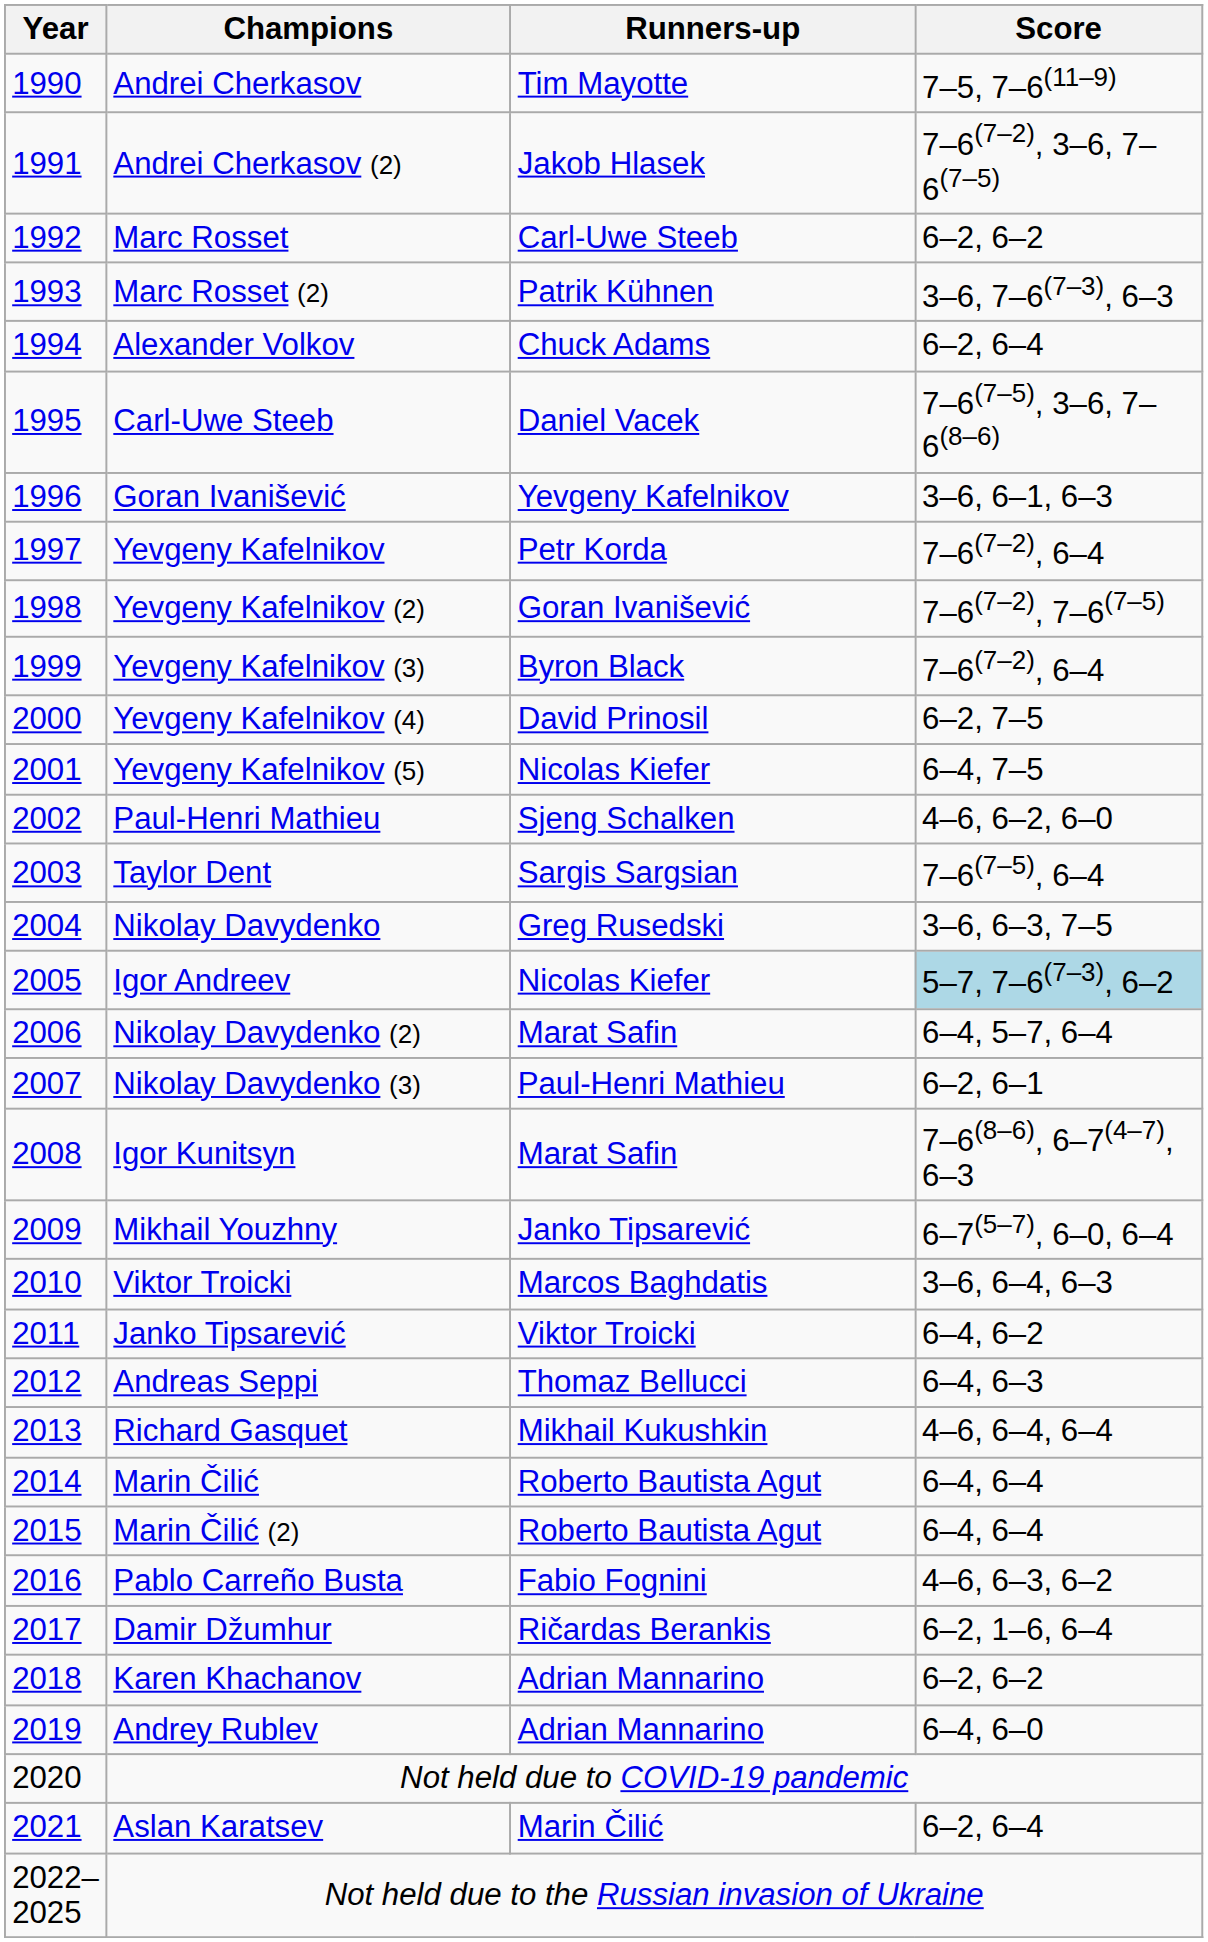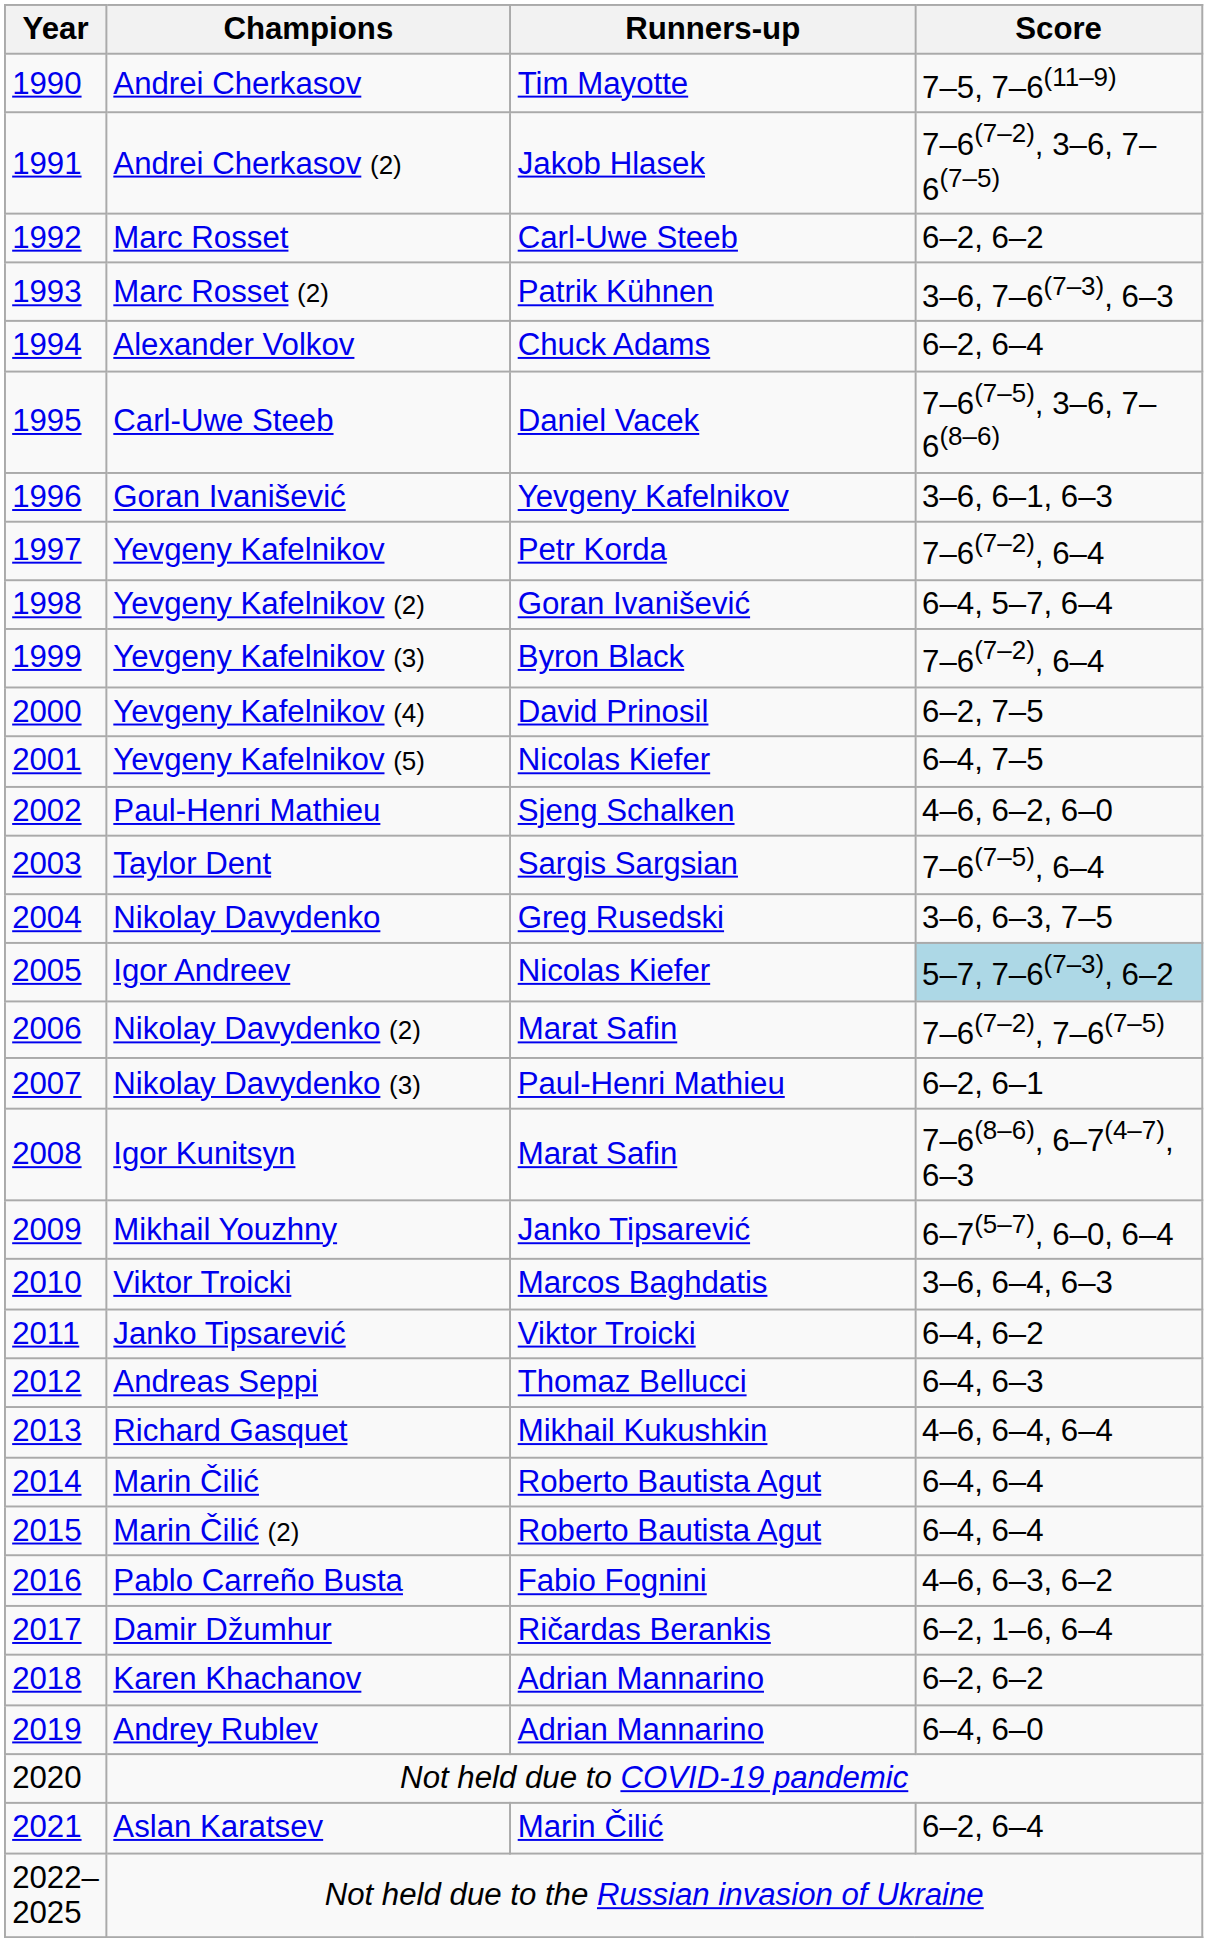 <table class="wikitable nowrap">
 <tr>
 <th style="width:40px">Year</th>
 <th style="width:200px">Champions</th>
 <th style="width:200px">Runners-up</th>
 <th style="width:140px" class="unsortable">Score</th>
 </tr>
 <tr>
 <td><a href='#'>1990</a></td>
 <td>  <a href='#'>Andrei Cherkasov</a></td>
 <td> <a href='#'>Tim Mayotte</a></td>
 <td>7–5, 7–6<sup>(11–9)</sup></td>
 </tr>
 <tr>
 <td><a href='#'>1991</a></td>
 <td>  <a href='#'>Andrei Cherkasov</a> <small>(2)</small></td>
 <td>  <a href='#'>Jakob Hlasek</a></td>
 <td>7–6<sup>(7–2)</sup>, 3–6, 7–6<sup>(7–5)</sup></td>
 </tr>
 <tr>
 <td><a href='#'>1992</a></td>
 <td>  <a href='#'>Marc Rosset</a></td>
 <td>  <a href='#'>Carl-Uwe Steeb</a></td>
 <td>6–2, 6–2</td>
 </tr>
 <tr>
 <td><a href='#'>1993</a></td>
 <td>  <a href='#'>Marc Rosset</a> <small>(2)</small></td>
 <td> <a href='#'>Patrik Kühnen</a></td>
 <td>3–6, 7–6<sup>(7–3)</sup>, 6–3</td>
 </tr>
 <tr>
 <td><a href='#'>1994</a></td>
 <td>  <a href='#'>Alexander Volkov</a></td>
 <td> <a href='#'>Chuck Adams</a></td>
 <td>6–2, 6–4</td>
 </tr>
 <tr>
 <td><a href='#'>1995</a></td>
 <td>  <a href='#'>Carl-Uwe Steeb</a></td>
 <td>  <a href='#'>Daniel Vacek</a></td>
 <td>7–6<sup>(7–5)</sup>, 3–6, 7–6<sup>(8–6)</sup></td>
 </tr>
 <tr>
 <td><a href='#'>1996</a></td>
 <td>  <a href='#'>Goran Ivanišević</a></td>
 <td>  <a href='#'>Yevgeny Kafelnikov</a></td>
 <td>3–6, 6–1, 6–3</td>
 </tr>
 <tr>
 <td><a href='#'>1997</a></td>
 <td>  <a href='#'>Yevgeny Kafelnikov</a></td>
 <td>  <a href='#'>Petr Korda</a></td>
 <td>7–6<sup>(7–2)</sup>, 6–4</td>
 </tr>
 <tr>
 <td><a href='#'>1998</a></td>
 <td>  <a href='#'>Yevgeny Kafelnikov</a> <small>(2)</small></td>
 <td>  <a href='#'>Goran Ivanišević</a></td>
-<td>7–6<sup>(7–2)</sup>, 7–6<sup>(7–5)</sup></td>
+<td>6–4, 5–7, 6–4</td>
 </tr>
 <tr>
 <td><a href='#'>1999</a></td>
 <td>  <a href='#'>Yevgeny Kafelnikov</a> <small>(3)</small></td>
 <td>  <a href='#'>Byron Black</a></td>
 <td>7–6<sup>(7–2)</sup>, 6–4</td>
 </tr>
 <tr>
 <td><a href='#'>2000</a></td>
 <td>  <a href='#'>Yevgeny Kafelnikov</a> <small>(4)</small></td>
 <td>  <a href='#'>David Prinosil</a></td>
 <td>6–2, 7–5</td>
 </tr>
 <tr>
 <td><a href='#'>2001</a></td>
 <td>  <a href='#'>Yevgeny Kafelnikov</a> <small>(5)</small></td>
 <td>  <a href='#'>Nicolas Kiefer</a></td>
 <td>6–4, 7–5</td>
 </tr>
 <tr>
 <td><a href='#'>2002</a></td>
 <td>  <a href='#'>Paul-Henri Mathieu</a></td>
 <td>  <a href='#'>Sjeng Schalken</a></td>
 <td>4–6, 6–2, 6–0</td>
 </tr>
 <tr>
 <td><a href='#'>2003</a></td>
 <td>  <a href='#'>Taylor Dent</a></td>
 <td>  <a href='#'>Sargis Sargsian</a></td>
 <td>7–6<sup>(7–5)</sup>, 6–4</td>
 </tr>
 <tr>
 <td><a href='#'>2004</a></td>
 <td>  <a href='#'>Nikolay Davydenko</a></td>
 <td>  <a href='#'>Greg Rusedski</a></td>
 <td>3–6, 6–3, 7–5</td>
 </tr>
 <tr>
 <td><a href='#'>2005</a></td>
 <td>  <a href='#'>Igor Andreev</a></td>
 <td>  <a href='#'>Nicolas Kiefer</a></td>
 <td style="background: lightblue;">5–7, 7–6<sup>(7–3)</sup>, 6–2</td>
 </tr>
 <tr>
 <td><a href='#'>2006</a></td>
 <td> <a href='#'>Nikolay Davydenko</a> <small>(2)</small></td>
 <td> <a href='#'>Marat Safin</a></td>
-<td>6–4, 5–7, 6–4</td>
+<td>7–6<sup>(7–2)</sup>, 7–6<sup>(7–5)</sup></td>
 </tr>
 <tr>
 <td><a href='#'>2007</a></td>
 <td> <a href='#'>Nikolay Davydenko</a> <small>(3)</small></td>
 <td> <a href='#'>Paul-Henri Mathieu</a></td>
 <td>6–2, 6–1</td>
 </tr>
 <tr>
 <td><a href='#'>2008</a></td>
 <td> <a href='#'>Igor Kunitsyn</a></td>
 <td> <a href='#'>Marat Safin</a></td>
 <td>7–6<sup>(8–6)</sup>, 6–7<sup>(4–7)</sup>, 6–3</td>
 </tr>
 <tr>
 <td><a href='#'>2009</a></td>
 <td> <a href='#'>Mikhail Youzhny</a></td>
 <td> <a href='#'>Janko Tipsarević</a></td>
 <td>6–7<sup>(5–7)</sup>, 6–0, 6–4</td>
 </tr>
 <tr>
 <td><a href='#'>2010</a></td>
 <td> <a href='#'>Viktor Troicki</a></td>
 <td> <a href='#'>Marcos Baghdatis</a></td>
 <td>3–6, 6–4, 6–3</td>
 </tr>
 <tr>
 <td><a href='#'>2011</a></td>
 <td> <a href='#'>Janko Tipsarević</a></td>
 <td> <a href='#'>Viktor Troicki</a></td>
 <td>6–4, 6–2</td>
 </tr>
 <tr>
 <td><a href='#'>2012</a></td>
 <td> <a href='#'>Andreas Seppi</a></td>
 <td> <a href='#'>Thomaz Bellucci</a></td>
 <td>6–4, 6–3</td>
 </tr>
 <tr>
 <td><a href='#'>2013</a></td>
 <td> <a href='#'>Richard Gasquet</a></td>
 <td> <a href='#'>Mikhail Kukushkin</a></td>
 <td>4–6, 6–4, 6–4</td>
 </tr>
 <tr>
 <td><a href='#'>2014</a></td>
 <td> <a href='#'>Marin Čilić</a></td>
 <td> <a href='#'>Roberto Bautista Agut</a></td>
 <td>6–4, 6–4</td>
 </tr>
 <tr>
 <td><a href='#'>2015</a></td>
 <td> <a href='#'>Marin Čilić</a> <small>(2)</small></td>
 <td> <a href='#'>Roberto Bautista Agut</a></td>
 <td>6–4, 6–4</td>
 </tr>
 <tr>
 <td><a href='#'>2016</a></td>
 <td> <a href='#'>Pablo Carreño Busta</a></td>
 <td> <a href='#'>Fabio Fognini</a></td>
 <td>4–6, 6–3, 6–2</td>
 </tr>
 <tr>
 <td><a href='#'>2017</a></td>
 <td> <a href='#'>Damir Džumhur</a></td>
 <td> <a href='#'>Ričardas Berankis</a></td>
 <td>6–2, 1–6, 6–4</td>
 </tr>
 <tr>
 <td><a href='#'>2018</a></td>
 <td> <a href='#'>Karen Khachanov</a></td>
 <td> <a href='#'>Adrian Mannarino</a></td>
 <td>6–2, 6–2</td>
 </tr>
 <tr>
 <td><a href='#'>2019</a></td>
 <td> <a href='#'>Andrey Rublev</a></td>
 <td> <a href='#'>Adrian Mannarino</a></td>
 <td>6–4, 6–0</td>
 </tr>
 <tr>
 <td>2020</td>
 <td colspan=3 align=center><em>Not held due to <a href='#'>COVID-19 pandemic</a></em></td>
 </tr>
 <tr>
 <td><a href='#'>2021</a></td>
 <td> <a href='#'>Aslan Karatsev</a></td>
 <td> <a href='#'>Marin Čilić</a></td>
 <td>6–2, 6–4</td>
 </tr>
 <tr>
 <td>2022–<br>2025</td>
 <td colspan=3 align=center><em>Not held due to the <a href='#'>Russian invasion of Ukraine</a></em></td>
 </tr>
 <tr>
 </tr>
 </table>
